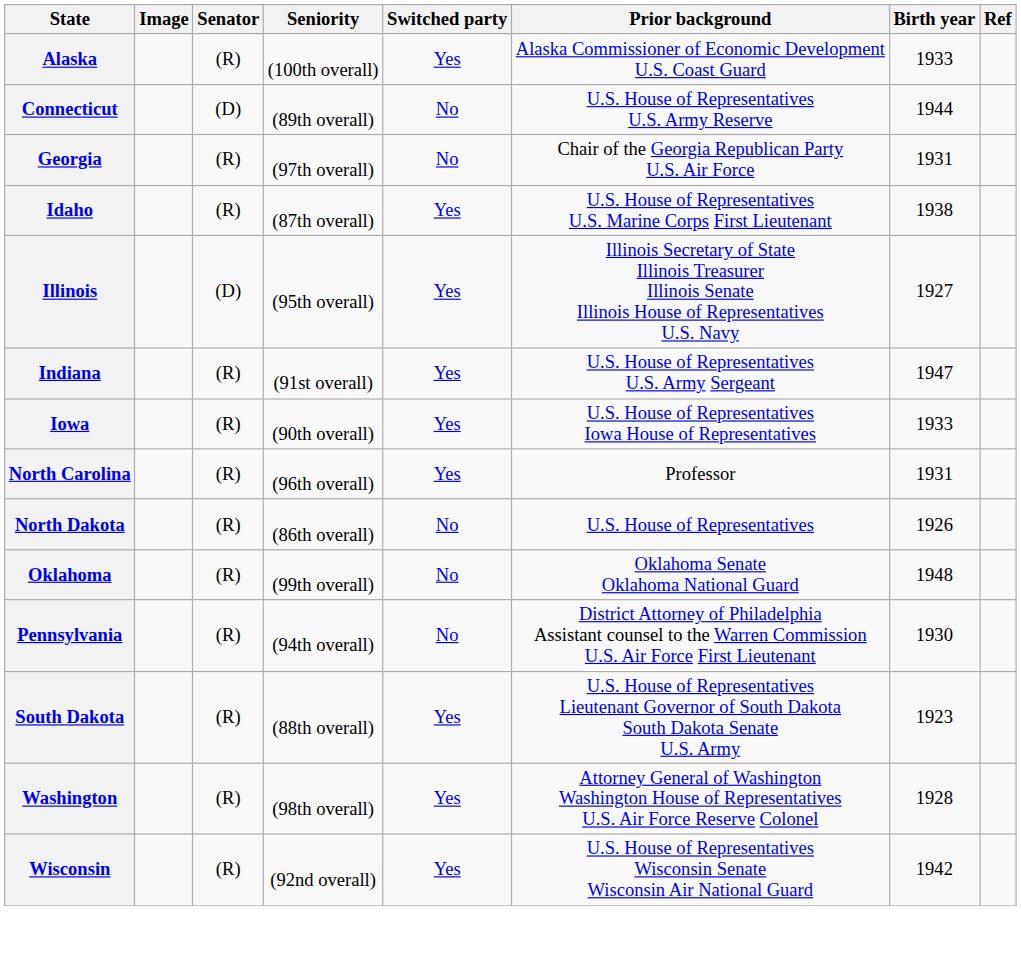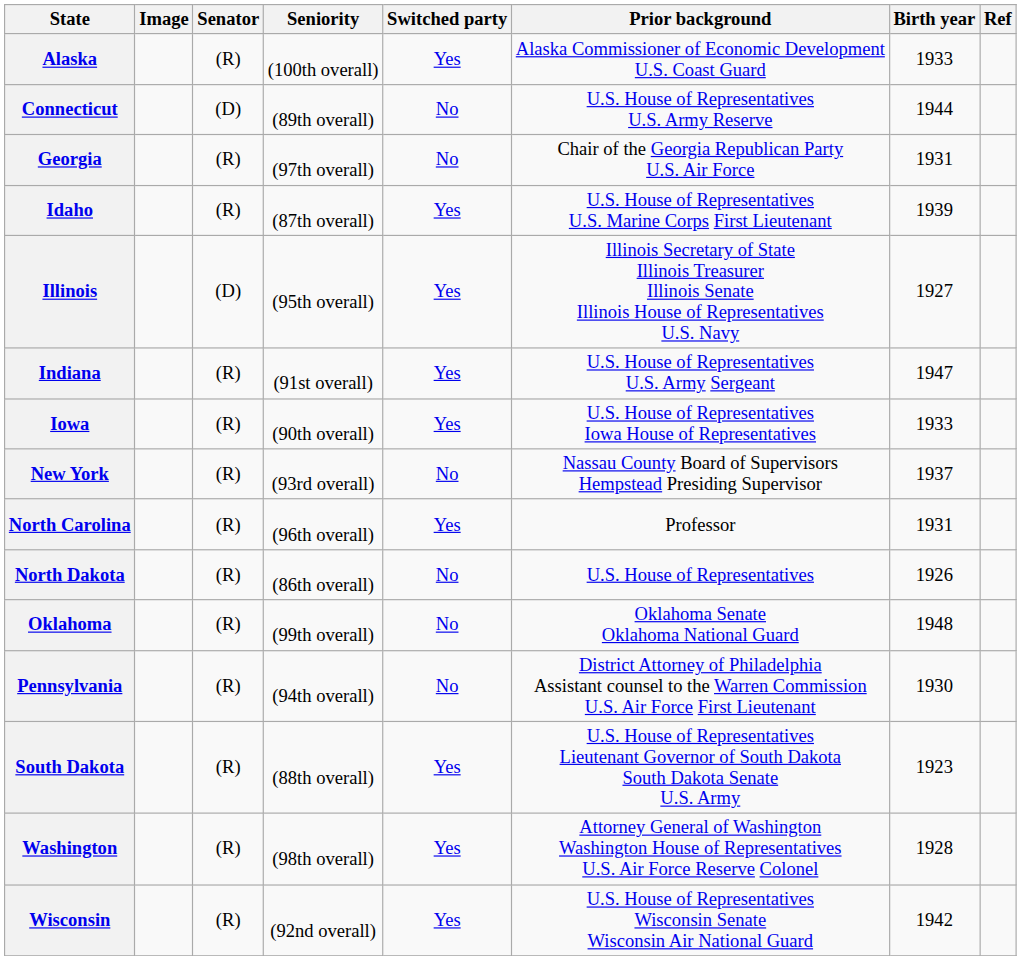 <table class="sortable wikitable" style="text-align:center">
 <tr>
 <th>State</th>
 <th>Image</th>
 <th>Senator</th>
 <th>Seniority</th>
 <th>Switched party</th>
 <th>Prior background</th>
 <th>Birth year</th>
 <th>Ref</th>
 </tr>
 <tr>
 <th><a href='#'>Alaska</a></th>
 <td></td>
 <td> (R)</td>
 <td><br>(100th overall)</td>
 <td><a href='#'>Yes</a><br></td>
 <td><a href='#'>Alaska Commissioner of Economic Development</a><br><a href='#'>U.S. Coast Guard</a></td>
 <td>1933</td>
 <td></td>
 </tr>
 <tr>
 <th><a href='#'>Connecticut</a></th>
 <td></td>
 <td> (D)</td>
 <td><br>(89th overall)</td>
 <td><a href='#'>No</a><br></td>
 <td><a href='#'>U.S. House of Representatives</a><br><a href='#'>U.S. Army Reserve</a></td>
 <td>1944</td>
 <td></td>
 </tr>
 <tr>
 <th><a href='#'>Georgia</a></th>
 <td></td>
 <td> (R)</td>
 <td><br>(97th overall)</td>
 <td><a href='#'>No</a><br></td>
 <td>Chair of the <a href='#'>Georgia Republican Party</a><br><a href='#'>U.S. Air Force</a></td>
 <td>1931</td>
 <td></td>
 </tr>
 <tr>
 <th><a href='#'>Idaho</a></th>
 <td></td>
 <td> (R)</td>
 <td><br>(87th overall)</td>
 <td><a href='#'>Yes</a><br></td>
 <td><a href='#'>U.S. House of Representatives</a><br><a href='#'>U.S. Marine Corps</a> <a href='#'>First Lieutenant</a></td>
-<td>1938</td>
+<td>1939</td>
 <td></td>
 </tr>
 <tr>
 <th><a href='#'>Illinois</a></th>
 <td></td>
 <td> (D)</td>
 <td><br>(95th overall)</td>
 <td><a href='#'>Yes</a><br></td>
 <td><a href='#'>Illinois Secretary of State</a><br><a href='#'>Illinois Treasurer</a><br><a href='#'>Illinois Senate</a><br><a href='#'>Illinois House of Representatives</a><br><a href='#'>U.S. Navy</a></td>
 <td>1927</td>
 <td></td>
 </tr>
 <tr>
 <th><a href='#'>Indiana</a></th>
 <td></td>
 <td> (R)</td>
 <td><br>(91st overall)</td>
 <td><a href='#'>Yes</a><br></td>
 <td><a href='#'>U.S. House of Representatives</a><br><a href='#'>U.S. Army</a> <a href='#'>Sergeant</a></td>
 <td>1947</td>
 <td></td>
 </tr>
 <tr>
 <th><a href='#'>Iowa</a></th>
 <td></td>
 <td> (R)</td>
 <td><br>(90th overall)</td>
 <td><a href='#'>Yes</a><br></td>
 <td><a href='#'>U.S. House of Representatives</a><br><a href='#'>Iowa House of Representatives</a></td>
 <td>1933</td>
+<td></td>
+</tr>
+<tr>
+<th><a href='#'>New York</a></th>
+<td></td>
+<td> (R)</td>
+<td><br>(93rd overall)</td>
+<td><a href='#'>No</a><br></td>
+<td><a href='#'>Nassau County</a> Board of Supervisors<br><a href='#'>Hempstead</a> Presiding Supervisor</td>
+<td>1937</td>
 <td></td>
 </tr>
 <tr>
 <th><a href='#'>North Carolina</a></th>
 <td></td>
 <td> (R)</td>
 <td><br>(96th overall)</td>
 <td><a href='#'>Yes</a><br></td>
 <td>Professor</td>
 <td>1931</td>
 <td></td>
 </tr>
 <tr>
 <th><a href='#'>North Dakota</a></th>
 <td></td>
 <td> (R)</td>
 <td><br>(86th overall)</td>
 <td><a href='#'>No</a><br></td>
 <td><a href='#'>U.S. House of Representatives</a></td>
 <td>1926</td>
 <td></td>
 </tr>
 <tr>
 <th><a href='#'>Oklahoma</a></th>
 <td></td>
 <td> (R)</td>
 <td><br>(99th overall)</td>
 <td><a href='#'>No</a><br></td>
 <td><a href='#'>Oklahoma Senate</a><br><a href='#'>Oklahoma National Guard</a></td>
 <td>1948</td>
 <td></td>
 </tr>
 <tr>
 <th><a href='#'>Pennsylvania</a></th>
 <td></td>
 <td> (R)</td>
 <td><br>(94th overall)</td>
 <td><a href='#'>No</a><br></td>
 <td><a href='#'>District Attorney of Philadelphia</a><br>Assistant counsel to the <a href='#'>Warren Commission</a><br><a href='#'>U.S. Air Force</a> <a href='#'>First Lieutenant</a></td>
 <td>1930</td>
 <td></td>
 </tr>
 <tr>
 <th><a href='#'>South Dakota</a></th>
 <td></td>
 <td> (R)</td>
 <td><br>(88th overall)</td>
 <td><a href='#'>Yes</a><br></td>
 <td><a href='#'>U.S. House of Representatives</a><br><a href='#'>Lieutenant Governor of South Dakota</a><br><a href='#'>South Dakota Senate</a><br><a href='#'>U.S. Army</a></td>
 <td>1923</td>
 <td></td>
 </tr>
 <tr>
 <th><a href='#'>Washington</a></th>
 <td></td>
 <td> (R)</td>
 <td><br>(98th overall)</td>
 <td><a href='#'>Yes</a><br></td>
 <td><a href='#'>Attorney General of Washington</a><br><a href='#'>Washington House of Representatives</a><br><a href='#'>U.S. Air Force Reserve</a> <a href='#'>Colonel</a></td>
 <td>1928</td>
 <td></td>
 </tr>
 <tr>
 <th><a href='#'>Wisconsin</a></th>
 <td></td>
 <td> (R)</td>
 <td><br>(92nd overall)</td>
 <td><a href='#'>Yes</a><br></td>
 <td><a href='#'>U.S. House of Representatives</a><br><a href='#'>Wisconsin Senate</a><br><a href='#'>Wisconsin Air National Guard</a></td>
 <td>1942</td>
 <td></td>
 </tr>
 </table>
